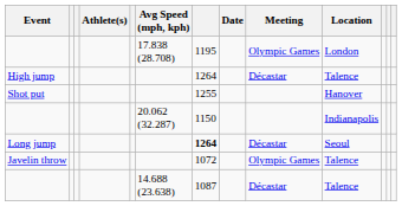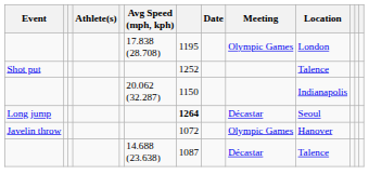 <table class="wikitable sortable plainrowheaders" style="font-size:90%;">
 <tr>
 <th>Event</th>
 <th></th>
 <th class="unsortable"></th>
 <th>Athlete(s)</th>
 <th></th>
 <th>Avg Speed<br>(mph, kph)</th>
 <th></th>
 <th>Date</th>
 <th>Meeting</th>
 <th>Location</th>
 <th></th>
 <th class="unsortable"></th>
 <th class="unsortable"></th>
 </tr>
 <tr>
 <td></td>
 <td></td>
 <td></td>
 <td></td>
 <td></td>
 <td>17.838<br>(28.708)</td>
 <td>1195</td>
 <td></td>
 <td><a href='#'>Olympic Games</a></td>
 <td><a href='#'>London</a></td>
 <td></td>
 <td></td>
 <td></td>
 </tr>
 <tr>
-<td><a href='#'>High jump</a></td>
-<td></td>
-<td></td>
-<td></td>
-<td></td>
-<td></td>
-<td>1264</td>
-<td></td>
-<td><a href='#'>Décastar</a></td>
-<td><a href='#'>Talence</a></td>
-<td></td>
-<td></td>
-<td></td>
-</tr>
-<tr>
 <td><a href='#'>Shot put</a></td>
 <td></td>
 <td></td>
 <td></td>
 <td></td>
 <td></td>
-<td>1255</td>
+<td>1252</td>
 <td></td>
 <td></td>
-<td><a href='#'>Hanover</a></td>
+<td><a href='#'>Talence</a></td>
 <td></td>
 <td></td>
 <td></td>
 </tr>
 <tr>
 <td></td>
 <td></td>
 <td></td>
 <td></td>
 <td></td>
 <td>20.062<br>(32.287)</td>
 <td>1150</td>
 <td></td>
 <td></td>
 <td><a href='#'>Indianapolis</a></td>
 <td></td>
 <td></td>
 <td></td>
 </tr>
 <tr>
 <td><a href='#'>Long jump</a></td>
 <td></td>
 <td></td>
 <td></td>
 <td></td>
 <td></td>
 <td><strong>1264</strong></td>
 <td></td>
 <td><a href='#'>Décastar</a></td>
 <td><a href='#'>Seoul</a></td>
 <td></td>
 <td></td>
 <td></td>
 </tr>
 <tr>
 <td><a href='#'>Javelin throw</a></td>
 <td></td>
 <td></td>
 <td></td>
 <td></td>
 <td></td>
 <td>1072</td>
 <td></td>
 <td><a href='#'>Olympic Games</a></td>
-<td><a href='#'>Talence</a></td>
+<td><a href='#'>Hanover</a></td>
 <td></td>
 <td></td>
 <td></td>
 </tr>
 <tr>
 <td></td>
 <td></td>
 <td></td>
 <td></td>
 <td></td>
 <td>14.688<br>(23.638)</td>
 <td>1087</td>
 <td></td>
 <td><a href='#'>Décastar</a></td>
 <td><a href='#'>Talence</a></td>
 <td></td>
 <td></td>
 <td></td>
 </tr>
 </table>
